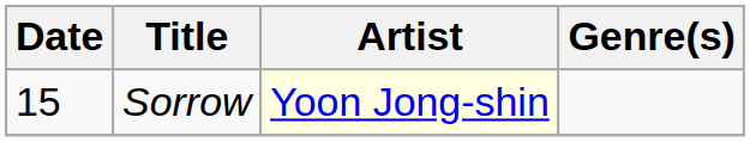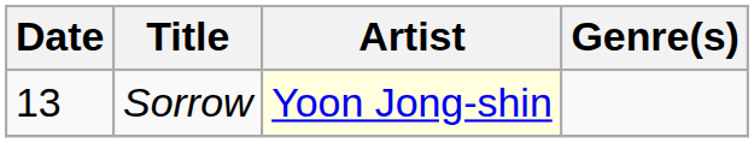 <table class="wikitable" style="text-align: left;">
 <tr>
 <th>Date</th>
 <th>Title</th>
 <th>Artist</th>
 <th>Genre(s)</th>
 </tr>
 <tr>
-<td>15</td>
+<td>13</td>
 <td><em>Sorrow</em></td>
 <td style="background: lightyellow;"><a href='#'>Yoon Jong-shin</a></td>
 <td></td>
 </tr>
 <tr>
 </tr>
 </table>
